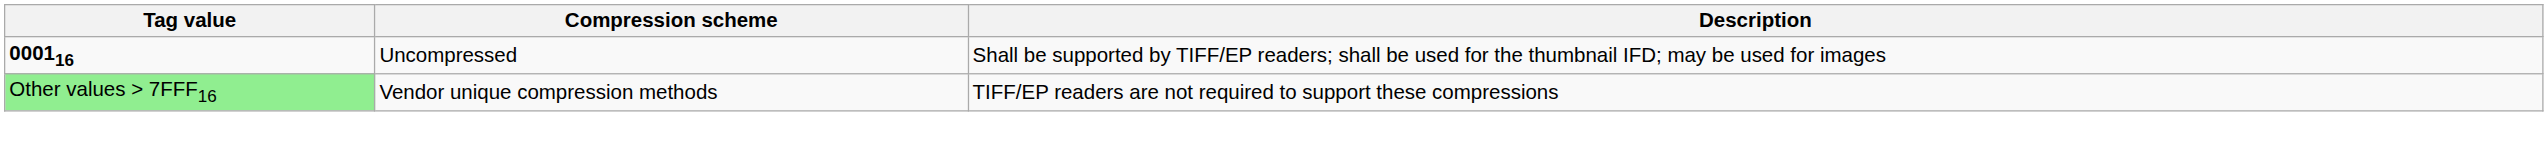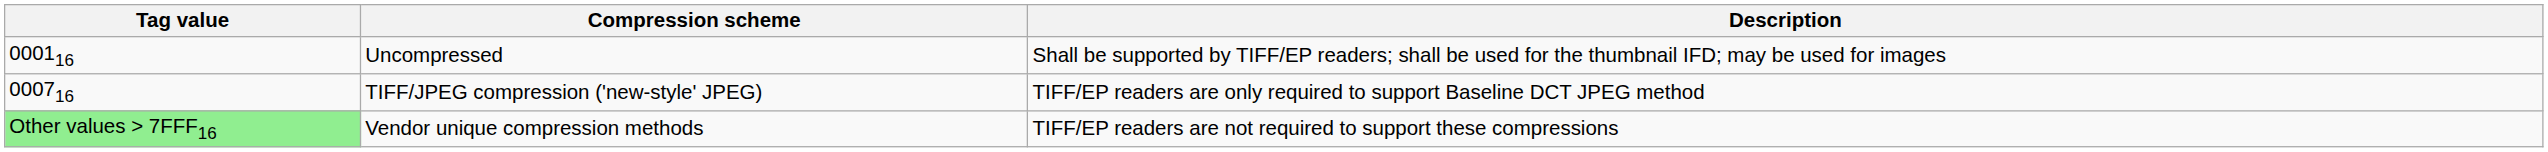 <table class="wikitable sortable" style="width: 100%">
 <tr>
 <th>Tag value</th>
 <th>Compression scheme</th>
 <th>Description</th>
 </tr>
 <tr>
-<td><strong>0001<sub>16</sub></strong></td>
+<td>0001<sub>16</sub></td>
 <td>Uncompressed</td>
 <td>Shall be supported by TIFF/EP readers; shall be used for the thumbnail IFD; may be used for images</td>
+</tr>
+<tr>
+<td>0007<sub>16</sub></td>
+<td>TIFF/JPEG compression ('new-style' JPEG)</td>
+<td>TIFF/EP readers are only required to support Baseline DCT JPEG method</td>
 </tr>
 <tr>
 <td style="background: lightgreen;">Other values > 7FFF<sub>16</sub></td>
 <td>Vendor unique compression methods</td>
 <td>TIFF/EP readers are not required to support these compressions</td>
 </tr>
 </table>
